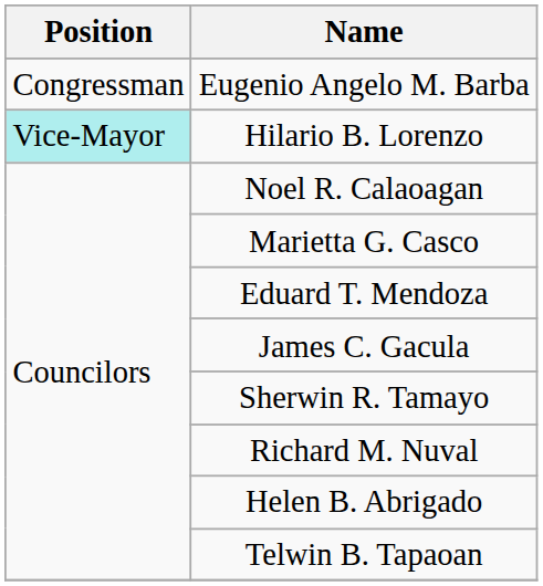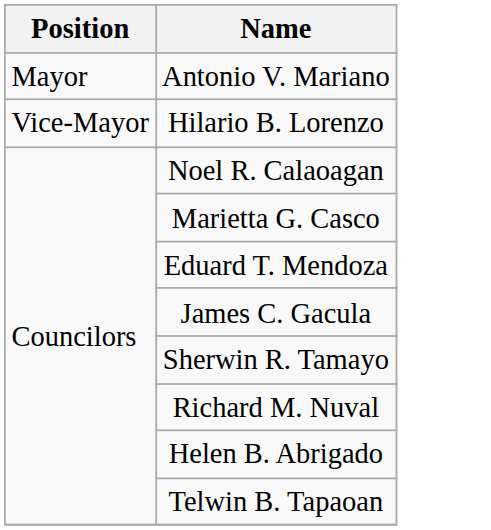 <table class="wikitable" style="line-height:1.20em; font-size:100%;">
 <tr>
 <th>Position</th>
 <th>Name</th>
 </tr>
 <tr>
-<td>Congressman</td>
-<td style="text-align:center;">Eugenio Angelo M. Barba</td>
+<td>Mayor</td>
+<td style="text-align:center;">Antonio V. Mariano</td>
 </tr>
 <tr>
-<td style="background: paleturquoise;">Vice-Mayor</td>
+<td>Vice-Mayor</td>
 <td style="text-align:center;">Hilario B. Lorenzo</td>
 </tr>
 <tr>
 <td rowspan=8>Councilors</td>
 <td style="text-align:center;">Noel R. Calaoagan</td>
 </tr>
 <tr>
 <td style="text-align:center;">Marietta G. Casco</td>
 </tr>
 <tr>
 <td style="text-align:center;">Eduard T. Mendoza</td>
 </tr>
 <tr>
 <td style="text-align:center;">James C. Gacula</td>
 </tr>
 <tr>
 <td style="text-align:center;">Sherwin R. Tamayo</td>
 </tr>
 <tr>
 <td style="text-align:center;">Richard M. Nuval</td>
 </tr>
 <tr>
 <td style="text-align:center;">Helen B. Abrigado</td>
 </tr>
 <tr>
 <td style="text-align:center;">Telwin B. Tapaoan</td>
 </tr>
 <tr>
 </tr>
 </table>
